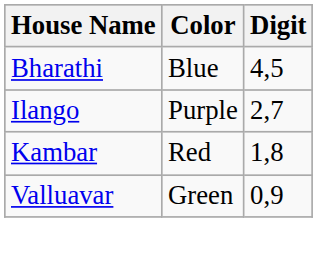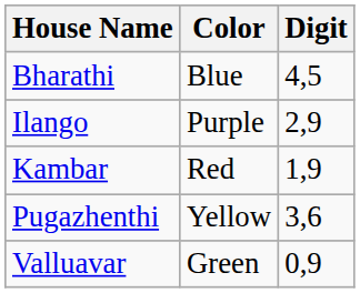 <table class="wikitable">
 <tr>
 <th>House Name</th>
 <th>Color</th>
 <th>Digit</th>
 </tr>
 <tr>
 <td><a href='#'>Bharathi</a></td>
 <td>Blue<br></td>
 <td>4,5</td>
 </tr>
 <tr>
 <td><a href='#'>Ilango</a></td>
 <td>Purple<br></td>
-<td>2,7</td>
+<td>2,9</td>
 </tr>
 <tr>
 <td><a href='#'>Kambar</a></td>
 <td>Red<br></td>
-<td>1,8</td>
+<td>1,9</td>
+</tr>
+<tr>
+<td><a href='#'>Pugazhenthi</a></td>
+<td>Yellow<br></td>
+<td>3,6</td>
 </tr>
 <tr>
 <td><a href='#'>Valluavar</a></td>
 <td>Green<br></td>
 <td>0,9</td>
 </tr>
 </table>
